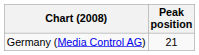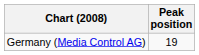 <table class="wikitable sortable">
 <tr>
 <th>Chart (2008)</th>
 <th>Peak<br>position</th>
 </tr>
 <tr>
 <td>Germany (<a href='#'>Media Control AG</a>)</td>
-<td style="text-align:center;">21</td>
+<td style="text-align:center;">19</td>
 </tr>
 </table>
